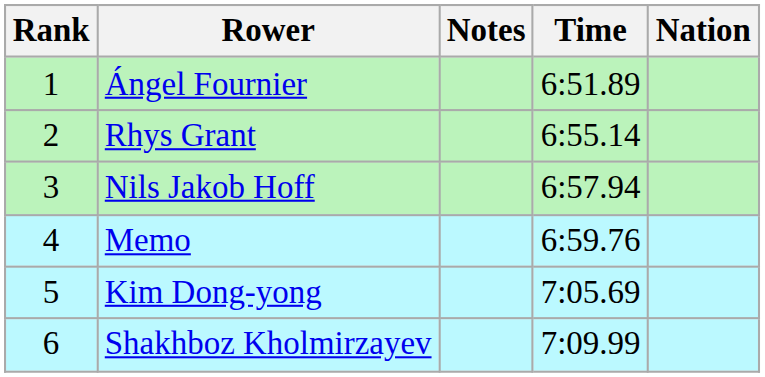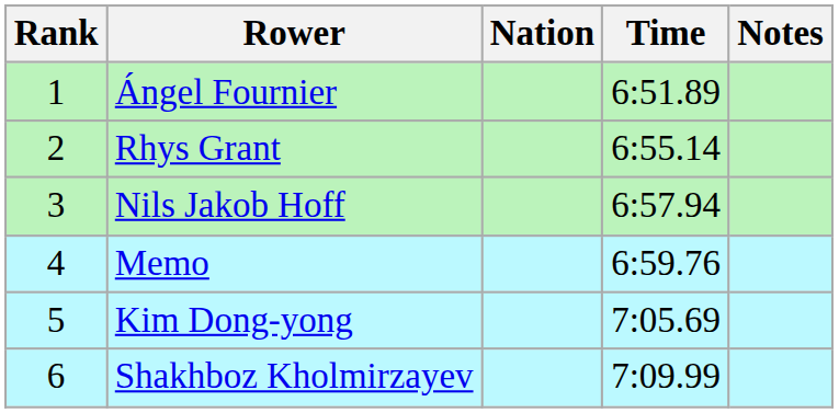 <table class="wikitable sortable" style="text-align:center">
 <tr>
 <th>Rank</th>
 <th>Rower</th>
+<th>Nation</th>
+<th>Time</th>
 <th>Notes</th>
-<th>Time</th>
-<th>Nation</th>
 </tr>
 <tr bgcolor=bbf3bb>
 <td>1</td>
 <td align=left><a href='#'>Ángel Fournier</a></td>
+<td align=left></td>
+<td>6:51.89</td>
 <td></td>
-<td>6:51.89</td>
-<td align=left></td>
 </tr>
 <tr bgcolor=bbf3bb>
 <td>2</td>
 <td align=left><a href='#'>Rhys Grant</a></td>
+<td align=left></td>
+<td>6:55.14</td>
 <td></td>
-<td>6:55.14</td>
-<td align=left></td>
 </tr>
 <tr bgcolor=bbf3bb>
 <td>3</td>
 <td align=left><a href='#'>Nils Jakob Hoff</a></td>
+<td align=left></td>
+<td>6:57.94</td>
 <td></td>
-<td>6:57.94</td>
-<td align=left></td>
 </tr>
 <tr bgcolor=bbf9ff>
 <td>4</td>
 <td align=left><a href='#'>Memo</a></td>
+<td align=left></td>
+<td>6:59.76</td>
 <td></td>
-<td>6:59.76</td>
-<td align=left></td>
 </tr>
 <tr bgcolor=bbf9ff>
 <td>5</td>
 <td align=left><a href='#'>Kim Dong-yong</a></td>
+<td align=left></td>
+<td>7:05.69</td>
 <td></td>
-<td>7:05.69</td>
-<td align=left></td>
 </tr>
 <tr bgcolor=bbf9ff>
 <td>6</td>
 <td align=left><a href='#'>Shakhboz Kholmirzayev</a></td>
+<td align=left></td>
+<td>7:09.99</td>
 <td></td>
-<td>7:09.99</td>
-<td align=left></td>
 </tr>
 </table>
